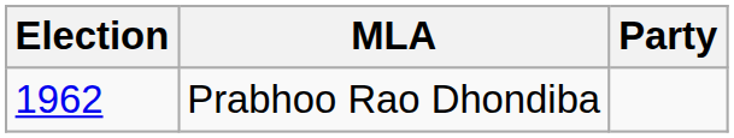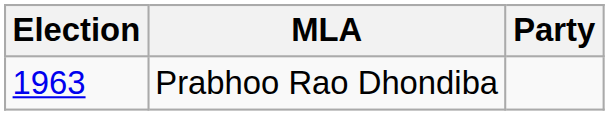 <table class="wikitable sortable">
 <tr>
 <th>Election</th>
 <th>MLA</th>
 <th colspan=2>Party</th>
 </tr>
 <tr>
-<td><a href='#'>1962</a></td>
+<td><a href='#'>1963</a></td>
 <td>Prabhoo Rao Dhondiba</td>
 <td></td>
 </tr>
 </table>
